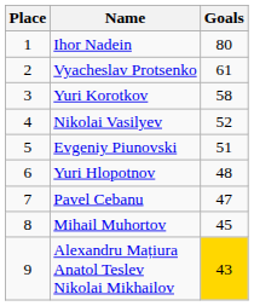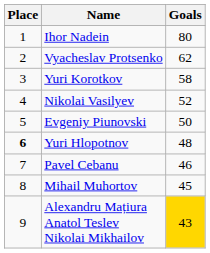 <table class="wikitable">
 <tr>
 <th>Place</th>
 <th>Name</th>
 <th>Goals</th>
 </tr>
 <tr>
 <td align=center>1</td>
 <td align=left> <a href='#'>Ihor Nadein</a></td>
 <td align=center>80</td>
 </tr>
 <tr>
 <td align=center>2</td>
 <td align=left> <a href='#'>Vyacheslav Protsenko</a></td>
-<td align=center>61</td>
+<td align=center>62</td>
 </tr>
 <tr>
 <td align=center>3</td>
 <td align=left> <a href='#'>Yuri Korotkov</a></td>
 <td align=center>58</td>
 </tr>
 <tr>
 <td align=center>4</td>
 <td align=left> <a href='#'>Nikolai Vasilyev</a></td>
 <td align=center>52</td>
 </tr>
 <tr>
 <td align=center>5</td>
 <td align=left> <a href='#'>Evgeniy Piunovski</a></td>
-<td align=center>51</td>
+<td align=center>50</td>
 </tr>
 <tr>
-<td align=center>6</td>
+<td align=center><strong>6</strong></td>
 <td align=left> <a href='#'>Yuri Hlopotnov</a></td>
 <td align=center>48</td>
 </tr>
 <tr>
 <td align=center>7</td>
 <td align=left> <a href='#'>Pavel Cebanu</a></td>
-<td align=center>47</td>
+<td align=center>46</td>
 </tr>
 <tr>
 <td align=center>8</td>
 <td align=left> <a href='#'>Mihail Muhortov</a></td>
 <td align=center>45</td>
 </tr>
 <tr>
 <td align=center>9</td>
 <td align=left> <a href='#'>Alexandru Mațiura</a><br> <a href='#'>Anatol Teslev</a><br> <a href='#'>Nikolai Mikhailov</a></td>
 <td align=center style="background: gold;">43</td>
 </tr>
 </table>
